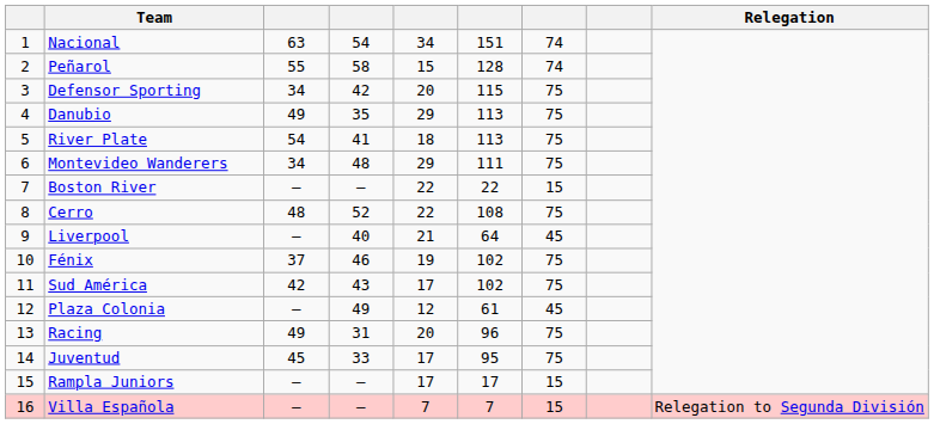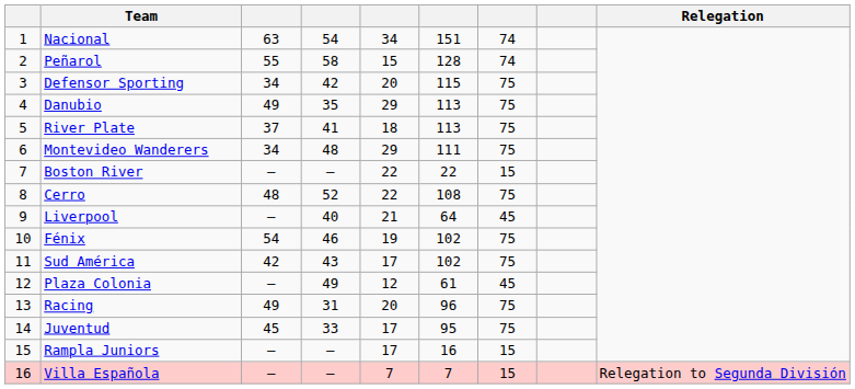 <table class="wikitable" style="text-align: center;">
 <tr>
 <th width=28><br></th>
 <th width=185>Team</th>
 <th width=50></th>
 <th width=50></th>
 <th width=50></th>
 <th width=50></th>
 <th width=50></th>
 <th width=50><br></th>
 <th>Relegation</th>
 </tr>
 <tr>
 <td>1</td>
 <td align="left"><a href='#'>Nacional</a></td>
 <td>63</td>
 <td>54</td>
 <td>34</td>
 <td>151</td>
 <td>74</td>
 <td><strong></strong></td>
 </tr>
 <tr>
 <td>2</td>
 <td align="left"><a href='#'>Peñarol</a></td>
 <td>55</td>
 <td>58</td>
 <td>15</td>
 <td>128</td>
 <td>74</td>
 <td><strong></strong></td>
 </tr>
 <tr>
 <td>3</td>
 <td align="left"><a href='#'>Defensor Sporting</a></td>
 <td>34</td>
 <td>42</td>
 <td>20</td>
 <td>115</td>
 <td>75</td>
 <td><strong></strong></td>
 </tr>
 <tr>
 <td>4</td>
 <td align="left"><a href='#'>Danubio</a></td>
 <td>49</td>
 <td>35</td>
 <td>29</td>
 <td>113</td>
 <td>75</td>
 <td><strong></strong></td>
 </tr>
 <tr>
 <td>5</td>
 <td align="left"><a href='#'>River Plate</a></td>
-<td>54</td>
+<td>37</td>
 <td>41</td>
 <td>18</td>
 <td>113</td>
 <td>75</td>
 <td><strong></strong></td>
 </tr>
 <tr>
 <td>6</td>
 <td align="left"><a href='#'>Montevideo Wanderers</a></td>
 <td>34</td>
 <td>48</td>
 <td>29</td>
 <td>111</td>
 <td>75</td>
 <td><strong></strong></td>
 </tr>
 <tr>
 <td>7</td>
 <td align="left"><a href='#'>Boston River</a></td>
 <td>—</td>
 <td>—</td>
 <td>22</td>
 <td>22</td>
 <td>15</td>
 <td><strong></strong></td>
 </tr>
 <tr>
 <td>8</td>
 <td align="left"><a href='#'>Cerro</a></td>
 <td>48</td>
 <td>52</td>
 <td>22</td>
 <td>108</td>
 <td>75</td>
 <td><strong></strong></td>
 </tr>
 <tr>
 <td>9</td>
 <td align="left"><a href='#'>Liverpool</a></td>
 <td>—</td>
 <td>40</td>
 <td>21</td>
 <td>64</td>
 <td>45</td>
 <td><strong></strong></td>
 </tr>
 <tr>
 <td>10</td>
 <td align="left"><a href='#'>Fénix</a></td>
-<td>37</td>
+<td>54</td>
 <td>46</td>
 <td>19</td>
 <td>102</td>
 <td>75</td>
 <td><strong></strong></td>
 </tr>
 <tr>
 <td>11</td>
 <td align="left"><a href='#'>Sud América</a></td>
 <td>42</td>
 <td>43</td>
 <td>17</td>
 <td>102</td>
 <td>75</td>
 <td><strong></strong></td>
 </tr>
 <tr>
 <td>12</td>
 <td align="left"><a href='#'>Plaza Colonia</a></td>
 <td>—</td>
 <td>49</td>
 <td>12</td>
 <td>61</td>
 <td>45</td>
 <td><strong></strong></td>
 </tr>
 <tr>
 <td>13</td>
 <td align="left"><a href='#'>Racing</a></td>
 <td>49</td>
 <td>31</td>
 <td>20</td>
 <td>96</td>
 <td>75</td>
 <td><strong></strong></td>
 </tr>
 <tr>
 <td>14</td>
 <td align="left"><a href='#'>Juventud</a></td>
 <td>45</td>
 <td>33</td>
 <td>17</td>
 <td>95</td>
 <td>75</td>
 <td><strong></strong></td>
 </tr>
 <tr>
 <td>15</td>
 <td align="left"><a href='#'>Rampla Juniors</a></td>
 <td>—</td>
 <td>—</td>
 <td>17</td>
-<td>17</td>
+<td>16</td>
 <td>15</td>
 <td><strong></strong></td>
 </tr>
 <tr bgcolor=#FFCCCC>
 <td>16</td>
 <td align="left"><a href='#'>Villa Española</a></td>
 <td>—</td>
 <td>—</td>
 <td>7</td>
 <td>7</td>
 <td>15</td>
 <td><strong></strong></td>
 <td>Relegation to <a href='#'>Segunda División</a></td>
 </tr>
 </table>
